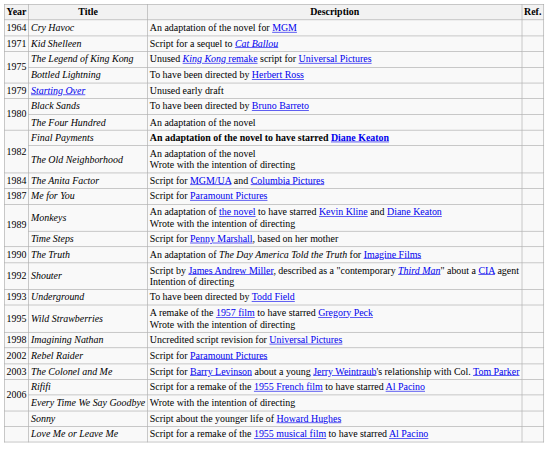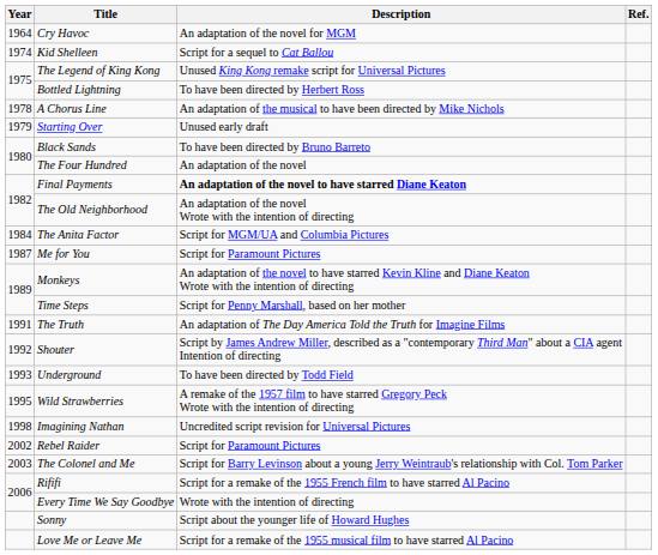 <table class="wikitable">
 <tr>
 <th>Year</th>
 <th>Title</th>
 <th>Description</th>
 <th>Ref.</th>
 </tr>
 <tr>
 <td>1964</td>
 <td><em>Cry Havoc</em></td>
 <td>An adaptation of the novel for <a href='#'>MGM</a></td>
 <td></td>
 </tr>
 <tr>
-<td>1971</td>
+<td>1974</td>
 <td><em>Kid Shelleen</em></td>
 <td>Script for a sequel to <em><a href='#'>Cat Ballou</a></em></td>
 <td></td>
 </tr>
 <tr>
 <td rowspan=2>1975</td>
 <td><em>The Legend of King Kong</em></td>
 <td>Unused <a href='#'><em>King Kong</em> remake</a> script for <a href='#'>Universal Pictures</a></td>
 <td></td>
 </tr>
 <tr>
 <td><em>Bottled Lightning</em></td>
 <td>To have been directed by <a href='#'>Herbert Ross</a></td>
+<td></td>
+</tr>
+<tr>
+<td>1978</td>
+<td><em>A Chorus Line</em></td>
+<td>An adaptation of <a href='#'>the musical</a> to have been directed by <a href='#'>Mike Nichols</a></td>
 <td></td>
 </tr>
 <tr>
 <td>1979</td>
 <td><em><a href='#'>Starting Over</a></em></td>
 <td>Unused early draft</td>
 <td></td>
 </tr>
 <tr>
 <td rowspan=2>1980</td>
 <td><em>Black Sands</em></td>
 <td>To have been directed by <a href='#'>Bruno Barreto</a></td>
 <td></td>
 </tr>
 <tr>
 <td><em>The Four Hundred</em></td>
 <td>An adaptation of the novel</td>
 <td></td>
 </tr>
 <tr>
 <td rowspan=2>1982</td>
 <td><em>Final Payments</em></td>
 <td><strong>An adaptation of the novel to have starred <a href='#'>Diane Keaton</a></strong></td>
 <td></td>
 </tr>
 <tr>
 <td><em>The Old Neighborhood</em></td>
 <td>An adaptation of the novel<br>Wrote with the intention of directing</td>
 <td></td>
 </tr>
 <tr>
 <td>1984</td>
 <td><em>The Anita Factor</em></td>
 <td>Script for <a href='#'>MGM/UA</a> and <a href='#'>Columbia Pictures</a></td>
 <td></td>
 </tr>
 <tr>
 <td>1987</td>
 <td><em>Me for You</em></td>
 <td>Script for <a href='#'>Paramount Pictures</a></td>
 <td></td>
 </tr>
 <tr>
 <td rowspan=2>1989</td>
 <td><em>Monkeys</em></td>
 <td>An adaptation of <a href='#'>the novel</a> to have starred <a href='#'>Kevin Kline</a> and <a href='#'>Diane Keaton</a><br>Wrote with the intention of directing</td>
 <td></td>
 </tr>
 <tr>
 <td><em>Time Steps</em></td>
 <td>Script for <a href='#'>Penny Marshall</a>, based on her mother</td>
 <td></td>
 </tr>
 <tr>
-<td>1990</td>
+<td>1991</td>
 <td><em>The Truth</em></td>
 <td>An adaptation of <em>The Day America Told the Truth</em> for <a href='#'>Imagine Films</a></td>
 <td></td>
 </tr>
 <tr>
 <td>1992</td>
 <td><em>Shouter</em></td>
 <td>Script by <a href='#'>James Andrew Miller</a>, described as a "contemporary <em><a href='#'>Third Man</a></em>" about a <a href='#'>CIA</a> agent<br>Intention of directing</td>
 <td></td>
 </tr>
 <tr>
 <td>1993</td>
 <td><em>Underground</em></td>
 <td>To have been directed by <a href='#'>Todd Field</a></td>
 <td></td>
 </tr>
 <tr>
 <td>1995</td>
 <td><em>Wild Strawberries</em></td>
 <td>A remake of the <a href='#'>1957 film</a> to have starred <a href='#'>Gregory Peck</a><br>Wrote with the intention of directing</td>
 <td></td>
 </tr>
 <tr>
 <td>1998</td>
 <td><em>Imagining Nathan</em></td>
 <td>Uncredited script revision for <a href='#'>Universal Pictures</a></td>
 <td></td>
 </tr>
 <tr>
 <td>2002</td>
 <td><em>Rebel Raider</em></td>
 <td>Script for <a href='#'>Paramount Pictures</a></td>
 <td></td>
 </tr>
 <tr>
 <td>2003</td>
 <td><em>The Colonel and Me</em></td>
 <td>Script for <a href='#'>Barry Levinson</a> about a young <a href='#'>Jerry Weintraub</a>'s relationship with Col. <a href='#'>Tom Parker</a></td>
 <td></td>
 </tr>
 <tr>
 <td rowspan=2>2006</td>
 <td><em>Rififi</em></td>
 <td>Script for a remake of the <a href='#'>1955 French film</a> to have starred <a href='#'>Al Pacino</a></td>
 <td></td>
 </tr>
 <tr>
 <td><em>Every Time We Say Goodbye</em></td>
 <td>Wrote with the intention of directing</td>
 <td></td>
 </tr>
 <tr>
 <td></td>
 <td><em>Sonny</em></td>
 <td>Script about the younger life of <a href='#'>Howard Hughes</a></td>
 <td></td>
 </tr>
 <tr>
 <td></td>
 <td><em>Love Me or Leave Me</em></td>
 <td>Script for a remake of the <a href='#'>1955 musical film</a> to have starred <a href='#'>Al Pacino</a></td>
 <td></td>
 </tr>
 </table>
